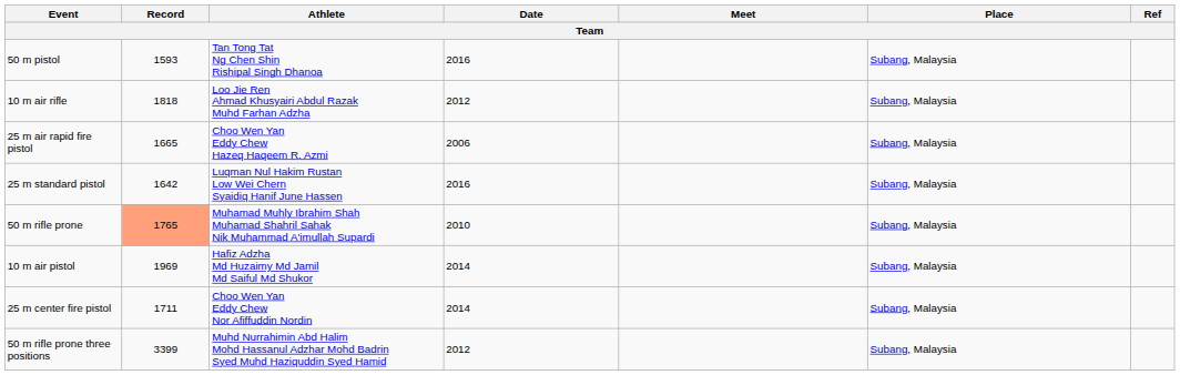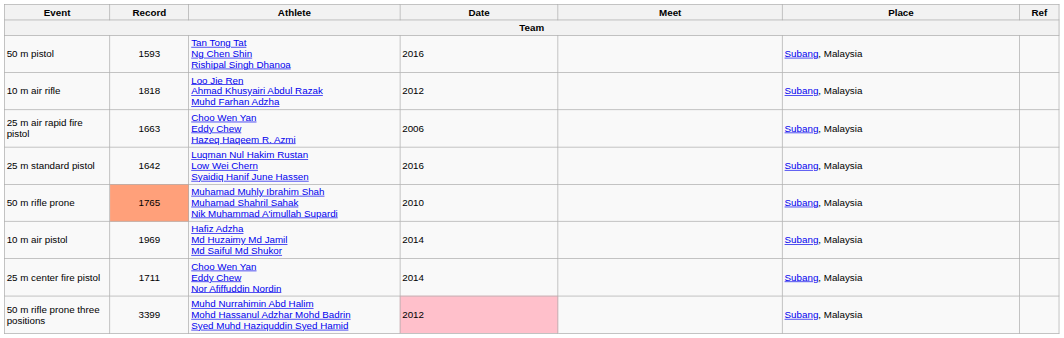 <table class="wikitable" style="font-size:90%; width: 98%;">
 <tr>
 <th width=8%>Event</th>
 <th width=6%>Record</th>
 <th width=16%>Athlete</th>
 <th width=12%>Date</th>
 <th width=17%>Meet</th>
 <th width=18%>Place</th>
 <th width=3%>Ref</th>
 </tr>
 <tr bgcolor="#DDDDDD">
 <th colspan="8">Team</th>
 </tr>
 <tr>
 <td>50 m pistol</td>
 <td align=center>1593</td>
 <td><a href='#'>Tan Tong Tat</a><br><a href='#'>Ng Chen Shin</a><br><a href='#'>Rishipal Singh Dhanoa</a></td>
 <td>2016</td>
 <td></td>
 <td> <a href='#'>Subang</a>, Malaysia</td>
 <td></td>
 </tr>
 <tr>
 <td>10 m air rifle</td>
 <td align=center>1818</td>
 <td><a href='#'>Loo Jie Ren</a><br><a href='#'>Ahmad Khusyairi Abdul Razak</a><br><a href='#'>Muhd Farhan Adzha</a></td>
 <td>2012</td>
 <td></td>
 <td> <a href='#'>Subang</a>, Malaysia</td>
 <td></td>
 </tr>
 <tr>
 <td>25 m air rapid fire pistol</td>
-<td align=center>1665</td>
+<td align=center>1663</td>
 <td><a href='#'>Choo Wen Yan</a><br><a href='#'>Eddy Chew</a><br><a href='#'>Hazeq Haqeem R. Azmi</a></td>
 <td>2006</td>
 <td></td>
 <td> <a href='#'>Subang</a>, Malaysia</td>
 <td></td>
 </tr>
 <tr>
 <td>25 m standard pistol</td>
 <td align=center>1642</td>
 <td><a href='#'>Luqman Nul Hakim Rustan</a><br><a href='#'>Low Wei Chern</a><br><a href='#'>Syaidiq Hanif June Hassen</a></td>
 <td>2016</td>
 <td></td>
 <td> <a href='#'>Subang</a>, Malaysia</td>
 <td></td>
 </tr>
 <tr>
 <td>50 m rifle prone</td>
 <td align=center style="background: lightsalmon;">1765</td>
 <td><a href='#'>Muhamad Muhly Ibrahim Shah</a><br><a href='#'>Muhamad Shahril Sahak</a><br><a href='#'>Nik Muhammad A'imullah Supardi</a></td>
 <td>2010</td>
 <td></td>
 <td> <a href='#'>Subang</a>, Malaysia</td>
 <td></td>
 </tr>
 <tr>
 <td>10 m air pistol</td>
 <td align=center>1969</td>
 <td><a href='#'>Hafiz Adzha</a><br><a href='#'>Md Huzaimy Md Jamil</a><br><a href='#'>Md Saiful Md Shukor</a></td>
 <td>2014</td>
 <td></td>
 <td> <a href='#'>Subang</a>, Malaysia</td>
 <td></td>
 </tr>
 <tr>
 <td>25 m center fire pistol</td>
 <td align=center>1711</td>
 <td><a href='#'>Choo Wen Yan</a><br><a href='#'>Eddy Chew</a><br><a href='#'>Nor Afiffuddin Nordin</a></td>
 <td>2014</td>
 <td></td>
 <td> <a href='#'>Subang</a>, Malaysia</td>
 <td></td>
 </tr>
 <tr>
 <td>50 m rifle prone three positions</td>
 <td align=center>3399</td>
 <td><a href='#'>Muhd Nurrahimin Abd Halim</a><br><a href='#'>Mohd Hassanul Adzhar Mohd Badrin</a><br><a href='#'>Syed Muhd Haziquddin Syed Hamid</a></td>
-<td>2012</td>
+<td style="background: pink;">2012</td>
 <td></td>
 <td> <a href='#'>Subang</a>, Malaysia</td>
 <td></td>
 </tr>
 </table>
